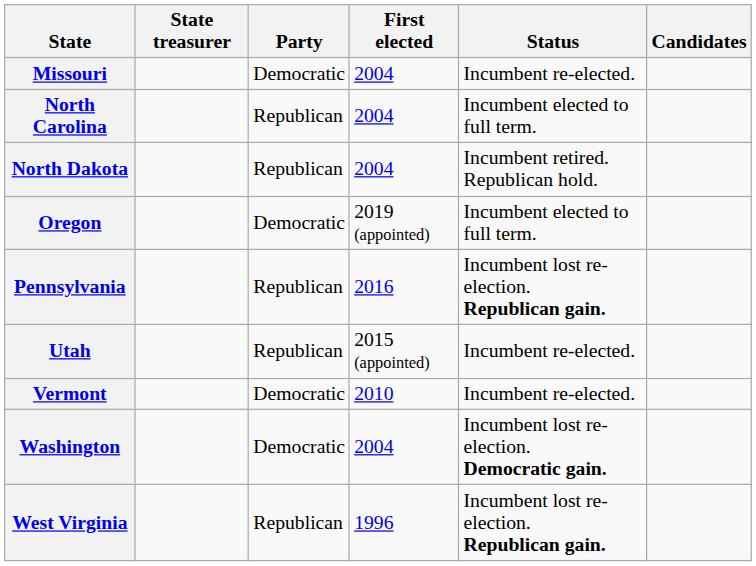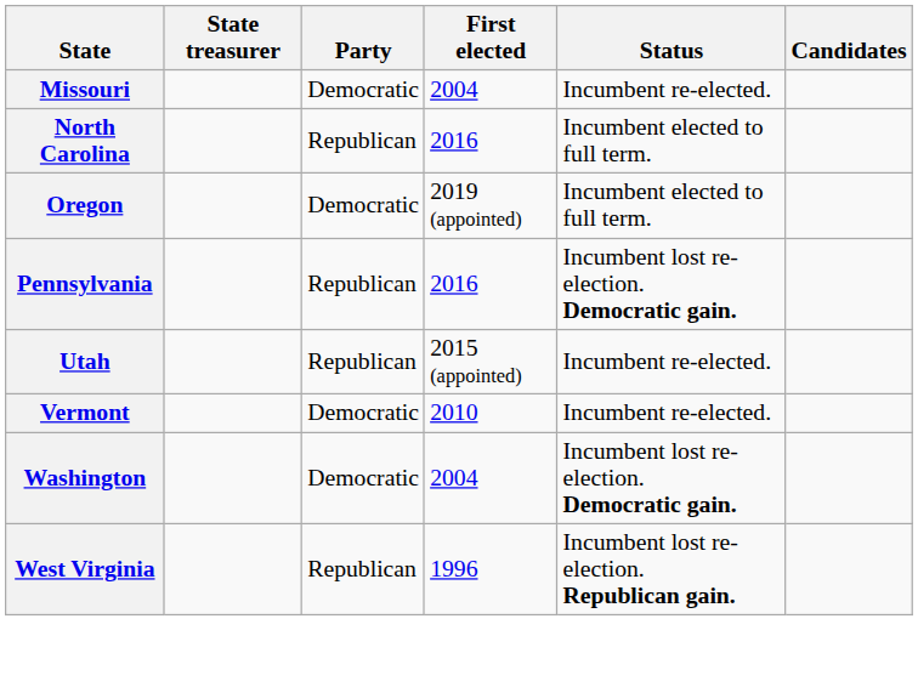 <table class="wikitable sortable">
 <tr valign=bottom>
 <th>State</th>
 <th>State treasurer</th>
 <th>Party</th>
 <th>First<br>elected</th>
 <th>Status</th>
 <th>Candidates</th>
 </tr>
 <tr>
 <th><a href='#'>Missouri</a></th>
 <td></td>
 <td>Democratic</td>
 <td><a href='#'>2004</a></td>
 <td data-sort-value=2>Incumbent re-elected.</td>
 <td nowrap></td>
 </tr>
 <tr>
 <th><a href='#'>North Carolina</a></th>
 <td></td>
 <td>Republican</td>
-<td><a href='#'>2004</a></td>
+<td><a href='#'>2016</a></td>
 <td>Incumbent elected to full term.</td>
-<td nowrap></td>
-</tr>
-<tr>
-<th><a href='#'>North Dakota</a></th>
-<td></td>
-<td>Republican</td>
-<td><a href='#'>2004</a></td>
-<td>Incumbent retired. <br> Republican hold.</td>
 <td nowrap></td>
 </tr>
 <tr>
 <th><a href='#'>Oregon</a></th>
 <td></td>
 <td>Democratic</td>
 <td>2019 <small>(appointed)</small></td>
 <td>Incumbent elected to full term.</td>
 <td nowrap></td>
 </tr>
 <tr>
 <th><a href='#'>Pennsylvania</a></th>
 <td></td>
 <td>Republican</td>
 <td><a href='#'>2016</a></td>
-<td>Incumbent lost re-election. <br> <strong>Republican gain.</strong></td>
+<td>Incumbent lost re-election. <br> <strong>Democratic gain.</strong></td>
 <td nowrap></td>
 </tr>
 <tr>
 <th><a href='#'>Utah</a></th>
 <td></td>
 <td>Republican</td>
 <td>2015 <small>(appointed)</small></td>
 <td>Incumbent re-elected.</td>
 <td nowrap></td>
 </tr>
 <tr>
 <th><a href='#'>Vermont</a></th>
 <td></td>
 <td>Democratic</td>
 <td><a href='#'>2010</a></td>
 <td>Incumbent re-elected.</td>
 <td nowrap></td>
 </tr>
 <tr>
 <th><a href='#'>Washington</a></th>
 <td></td>
 <td>Democratic</td>
 <td><a href='#'>2004</a></td>
 <td>Incumbent lost re-election. <br> <strong>Democratic gain.</strong></td>
 <td nowrap></td>
 </tr>
 <tr>
 <th><a href='#'>West Virginia</a></th>
 <td></td>
 <td>Republican</td>
 <td><a href='#'>1996</a></td>
 <td>Incumbent lost re-election.<br><strong>Republican gain.</strong></td>
 <td nowrap></td>
 </tr>
 </table>
